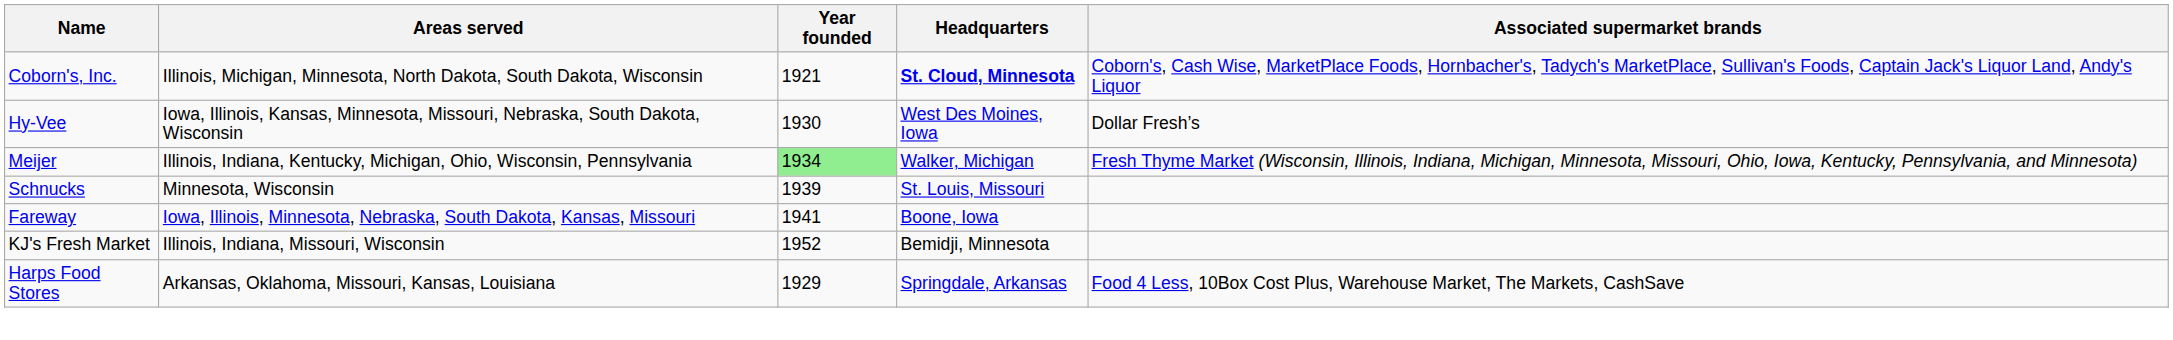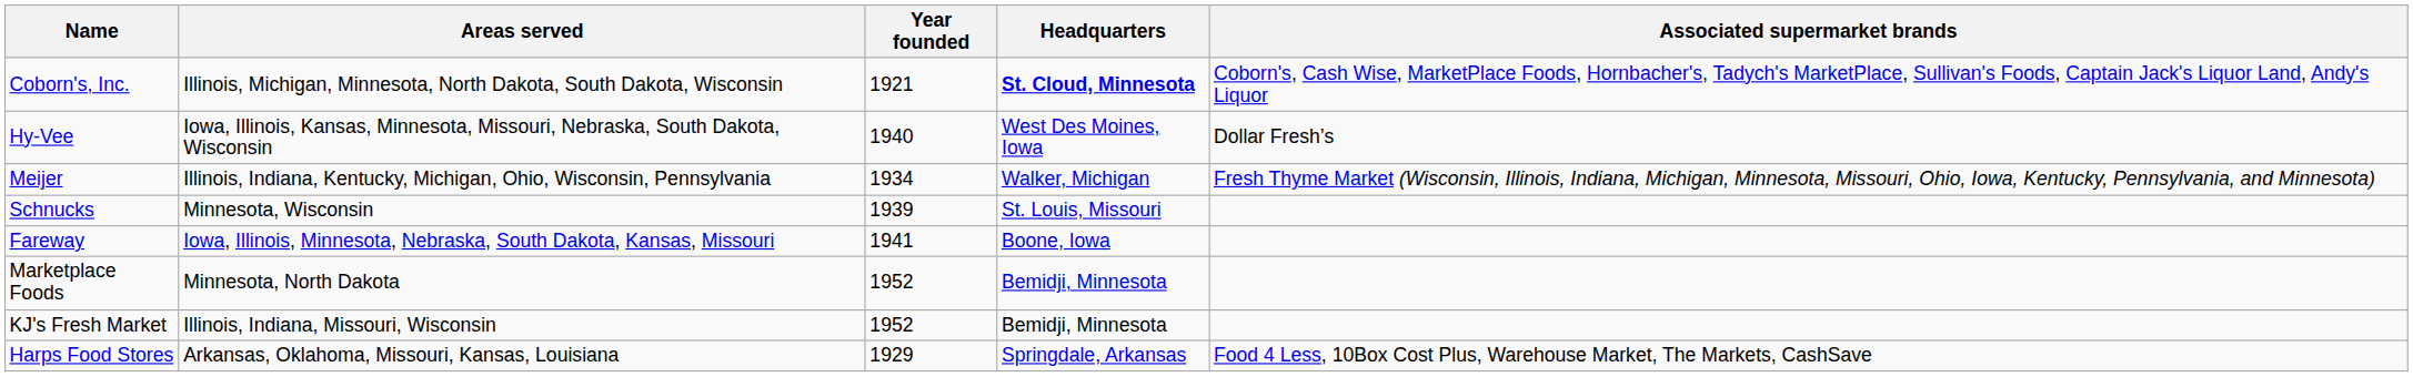 <table class="wikitable">
 <tr>
 <th>Name</th>
 <th>Areas served</th>
 <th>Year founded</th>
 <th>Headquarters</th>
 <th>Associated supermarket brands</th>
 </tr>
 <tr>
 <td><a href='#'>Coborn's, Inc.</a></td>
 <td>Illinois, Michigan, Minnesota, North Dakota, South Dakota, Wisconsin</td>
 <td>1921</td>
 <td><strong><a href='#'>St. Cloud, Minnesota</a></strong></td>
 <td><a href='#'>Coborn's</a>, <a href='#'>Cash Wise</a>, <a href='#'>MarketPlace Foods</a>, <a href='#'>Hornbacher's</a>, <a href='#'>Tadych's MarketPlace</a>, <a href='#'>Sullivan's Foods</a>, <a href='#'>Captain Jack's Liquor Land</a>, <a href='#'>Andy's Liquor</a></td>
 </tr>
 <tr>
 <td><a href='#'>Hy-Vee</a></td>
 <td>Iowa, Illinois, Kansas, Minnesota, Missouri, Nebraska, South Dakota, Wisconsin</td>
-<td>1930</td>
+<td>1940</td>
 <td><a href='#'>West Des Moines, Iowa</a></td>
 <td>Dollar Fresh’s</td>
 </tr>
 <tr>
 <td><a href='#'>Meijer</a></td>
 <td>Illinois, Indiana, Kentucky, Michigan, Ohio, Wisconsin, Pennsylvania</td>
-<td style="background: lightgreen;">1934</td>
+<td>1934</td>
 <td><a href='#'>Walker, Michigan</a></td>
 <td><a href='#'>Fresh Thyme Market</a> <em>(Wisconsin, Illinois, Indiana, Michigan, Minnesota, Missouri, Ohio, Iowa, Kentucky, Pennsylvania, and Minnesota)</em></td>
 </tr>
 <tr>
 <td><a href='#'>Schnucks</a></td>
 <td>Minnesota, Wisconsin</td>
 <td>1939</td>
 <td><a href='#'>St. Louis, Missouri</a></td>
 <td></td>
 </tr>
 <tr>
 <td><a href='#'>Fareway</a></td>
 <td><a href='#'>Iowa</a>, <a href='#'>Illinois</a>, <a href='#'>Minnesota</a>, <a href='#'>Nebraska</a>, <a href='#'>South Dakota</a>, <a href='#'>Kansas</a>, <a href='#'>Missouri</a></td>
 <td>1941</td>
 <td><a href='#'>Boone, Iowa</a></td>
 <td></td>
 </tr>
 <tr>
+<td>Marketplace Foods</td>
+<td>Minnesota, North Dakota</td>
+<td>1952</td>
+<td><a href='#'>Bemidji, Minnesota</a></td>
+<td></td>
+</tr>
+<tr>
 <td>KJ's Fresh Market</td>
 <td>Illinois, Indiana, Missouri, Wisconsin</td>
 <td>1952</td>
 <td>Bemidji, Minnesota</td>
 <td></td>
 </tr>
 <tr>
 <td><a href='#'>Harps Food Stores</a></td>
 <td>Arkansas, Oklahoma, Missouri, Kansas, Louisiana</td>
 <td>1929</td>
 <td><a href='#'>Springdale, Arkansas</a></td>
 <td><a href='#'>Food 4 Less</a>, 10Box Cost Plus, Warehouse Market, The Markets, CashSave</td>
 </tr>
 </table>
